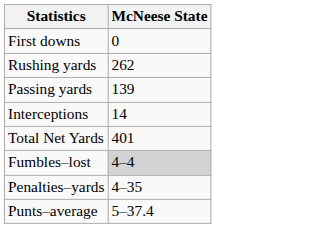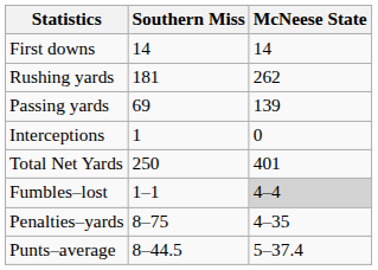 <table class="wikitable">
 <tr>
 <th>Statistics</th>
+<th>Southern Miss</th>
 <th>McNeese State</th>
 </tr>
 <tr>
 <td>First downs</td>
-<td>0</td>
+<td>14</td>
+<td>14</td>
 </tr>
 <tr>
 <td>Rushing yards</td>
+<td>181</td>
 <td>262</td>
 </tr>
 <tr>
 <td>Passing yards</td>
+<td>69</td>
 <td>139</td>
 </tr>
 <tr>
 <td>Interceptions</td>
-<td>14</td>
+<td>1</td>
+<td>0</td>
 </tr>
 <tr>
 <td>Total Net Yards</td>
+<td>250</td>
 <td>401</td>
 </tr>
 <tr>
 <td>Fumbles–lost</td>
+<td>1–1</td>
 <td style="background: lightgrey;">4–4</td>
 </tr>
 <tr>
 <td>Penalties–yards</td>
+<td>8–75</td>
 <td>4–35</td>
 </tr>
 <tr>
 <td>Punts–average</td>
+<td>8–44.5</td>
 <td>5–37.4</td>
 </tr>
 </table>
